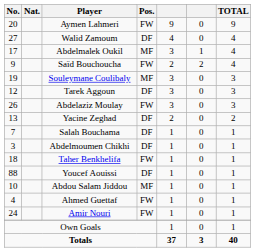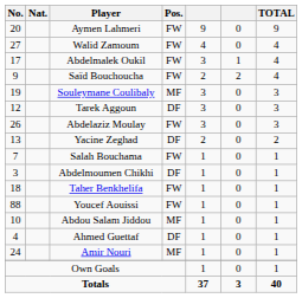 <table class="wikitable sortable alternance" style="font-size:85%; text-align:center; line-height:14px; width:60%;">
 <tr>
 <th width=10>No.</th>
 <th width=10>Nat.</th>
 <th width=140>Player</th>
 <th width=10>Pos.</th>
 <th width=40></th>
 <th width=40></th>
 <th width=10>TOTAL</th>
 </tr>
 <tr>
 <td>20</td>
 <td></td>
 <td>Aymen Lahmeri</td>
 <td>FW</td>
 <td>9</td>
 <td>0</td>
 <td>9</td>
 </tr>
 <tr>
 <td>27</td>
 <td></td>
 <td>Walid Zamoum</td>
-<td>DF</td>
+<td>FW</td>
 <td>4</td>
 <td>0</td>
 <td>4</td>
 </tr>
 <tr>
 <td>17</td>
 <td></td>
 <td>Abdelmalek Oukil</td>
-<td>MF</td>
+<td>FW</td>
 <td>3</td>
 <td>1</td>
 <td>4</td>
 </tr>
 <tr>
 <td>9</td>
 <td></td>
 <td>Saïd Bouchoucha</td>
 <td>FW</td>
 <td>2</td>
 <td>2</td>
 <td>4</td>
 </tr>
 <tr>
 <td>19</td>
 <td></td>
 <td><a href='#'>Souleymane Coulibaly</a></td>
 <td>MF</td>
 <td>3</td>
 <td>0</td>
 <td>3</td>
 </tr>
 <tr>
 <td>12</td>
 <td></td>
 <td>Tarek Aggoun</td>
 <td>DF</td>
 <td>3</td>
 <td>0</td>
 <td>3</td>
 </tr>
 <tr>
 <td>26</td>
 <td></td>
 <td>Abdelaziz Moulay</td>
 <td>FW</td>
 <td>3</td>
 <td>0</td>
 <td>3</td>
 </tr>
 <tr>
 <td>13</td>
 <td></td>
 <td>Yacine Zeghad</td>
 <td>DF</td>
 <td>2</td>
 <td>0</td>
 <td>2</td>
 </tr>
 <tr>
 <td>7</td>
 <td></td>
 <td>Salah Bouchama</td>
-<td>DF</td>
+<td>FW</td>
 <td>1</td>
 <td>0</td>
 <td>1</td>
 </tr>
 <tr>
 <td>3</td>
 <td></td>
 <td>Abdelmoumen Chikhi</td>
 <td>DF</td>
 <td>1</td>
 <td>0</td>
 <td>1</td>
 </tr>
 <tr>
 <td>18</td>
 <td></td>
 <td><a href='#'>Taher Benkhelifa</a></td>
 <td>FW</td>
 <td>1</td>
 <td>0</td>
 <td>1</td>
 </tr>
 <tr>
 <td>88</td>
 <td></td>
 <td>Youcef Aouissi</td>
-<td>DF</td>
+<td>FW</td>
 <td>1</td>
 <td>0</td>
 <td>1</td>
 </tr>
 <tr>
 <td>10</td>
 <td></td>
 <td>Abdou Salam Jiddou</td>
 <td>MF</td>
 <td>1</td>
 <td>0</td>
 <td>1</td>
 </tr>
 <tr>
 <td>4</td>
 <td></td>
 <td>Ahmed Guettaf</td>
-<td>FW</td>
+<td>DF</td>
 <td>1</td>
 <td>0</td>
 <td>1</td>
 </tr>
 <tr>
 <td>24</td>
 <td></td>
 <td><a href='#'>Amir Nouri</a></td>
-<td>FW</td>
+<td>MF</td>
 <td>1</td>
 <td>0</td>
 <td>1</td>
 </tr>
 <tr>
 </tr>
 <tr class="sortbottom">
 <td colspan="4">Own Goals</td>
 <td>1</td>
 <td>0</td>
 <td>1</td>
 </tr>
 <tr class="sortbottom">
 <td colspan="4"><strong>Totals</strong></td>
 <td><strong>37</strong></td>
 <td><strong>3</strong></td>
 <td><strong>40</strong></td>
 </tr>
 </table>
